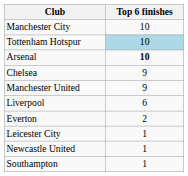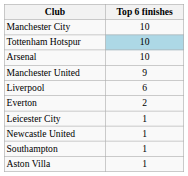 <table class="wikitable" style="width:300px">
 <tr>
 <th>Club</th>
 <th>Top 6 finishes</th>
 </tr>
 <tr>
 <td>Manchester City</td>
 <td align="center">10</td>
 </tr>
 <tr>
 <td>Tottenham Hotspur</td>
 <td align="center" style="background: lightblue;">10</td>
 </tr>
 <tr>
 <td>Arsenal</td>
-<td align="center"><strong>10</strong></td>
-</tr>
-<tr>
-<td>Chelsea</td>
-<td align="center">9</td>
+<td align="center">10</td>
 </tr>
 <tr>
 <td>Manchester United</td>
 <td align="center">9</td>
 </tr>
 <tr>
 <td>Liverpool</td>
 <td align="center">6</td>
 </tr>
 <tr>
 <td>Everton</td>
 <td align="center">2</td>
 </tr>
 <tr>
 <td>Leicester City</td>
 <td align="center">1</td>
 </tr>
 <tr>
 <td>Newcastle United</td>
 <td align="center">1</td>
 </tr>
 <tr>
 <td>Southampton</td>
 <td align="center">1</td>
 </tr>
+<tr>
+<td>Aston Villa</td>
+<td align="center">1</td>
+</tr>
 </table>
